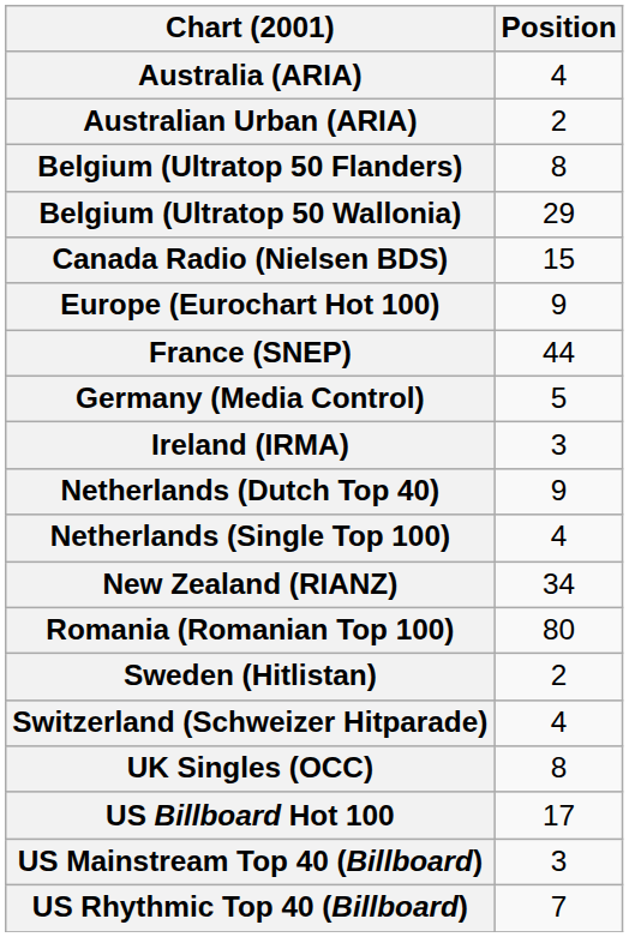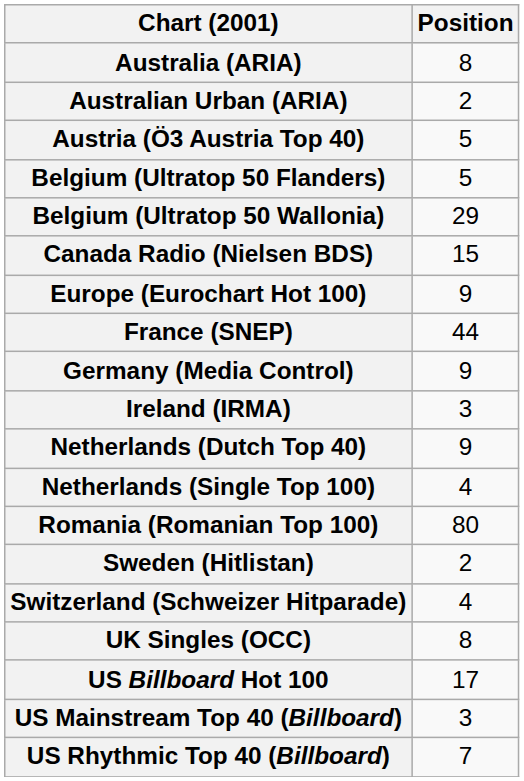 <table class="wikitable sortable plainrowheaders" style="text-align:center">
 <tr>
 <th scope="col">Chart (2001)</th>
 <th scope="col">Position</th>
 </tr>
 <tr>
 <th scope="row">Australia (ARIA)</th>
-<td>4</td>
+<td>8</td>
 </tr>
 <tr>
 <th scope="row">Australian Urban (ARIA)</th>
 <td>2</td>
 </tr>
 <tr>
+<th scope="row">Austria (Ö3 Austria Top 40)</th>
+<td>5</td>
+</tr>
+<tr>
 <th scope="row">Belgium (Ultratop 50 Flanders)</th>
-<td>8</td>
+<td>5</td>
 </tr>
 <tr>
 <th scope="row">Belgium (Ultratop 50 Wallonia)</th>
 <td>29</td>
 </tr>
 <tr>
 <th scope="row">Canada Radio (Nielsen BDS)</th>
 <td>15</td>
 </tr>
 <tr>
 <th scope="row">Europe (Eurochart Hot 100)</th>
 <td>9</td>
 </tr>
 <tr>
 <th scope="row">France (SNEP)</th>
 <td>44</td>
 </tr>
 <tr>
 <th scope="row">Germany (Media Control)</th>
-<td>5</td>
+<td>9</td>
 </tr>
 <tr>
 <th scope="row">Ireland (IRMA)</th>
 <td>3</td>
 </tr>
 <tr>
 <th scope="row">Netherlands (Dutch Top 40)</th>
 <td>9</td>
 </tr>
 <tr>
 <th scope="row">Netherlands (Single Top 100)</th>
 <td>4</td>
-</tr>
-<tr>
-<th scope="row">New Zealand (RIANZ)</th>
-<td>34</td>
 </tr>
 <tr>
 <th scope="row">Romania (Romanian Top 100)</th>
 <td>80</td>
 </tr>
 <tr>
 <th scope="row">Sweden (Hitlistan)</th>
 <td>2</td>
 </tr>
 <tr>
 <th scope="row">Switzerland (Schweizer Hitparade)</th>
 <td>4</td>
 </tr>
 <tr>
 <th scope="row">UK Singles (OCC)</th>
 <td>8</td>
 </tr>
 <tr>
 <th scope="row">US <em>Billboard</em> Hot 100</th>
 <td>17</td>
 </tr>
 <tr>
 <th scope="row">US Mainstream Top 40 (<em>Billboard</em>)</th>
 <td>3</td>
 </tr>
 <tr>
 <th scope="row">US Rhythmic Top 40 (<em>Billboard</em>)</th>
 <td>7</td>
 </tr>
 </table>
